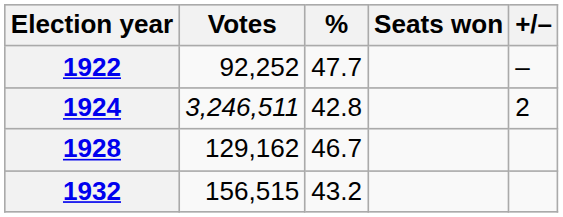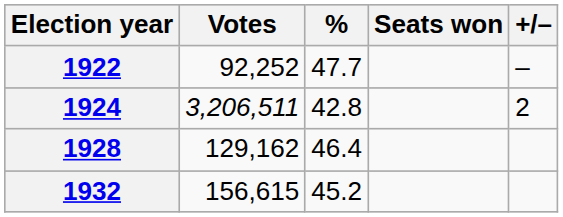 <table class=wikitable style="text-align: right;">
 <tr>
 <th>Election year</th>
 <th>Votes</th>
 <th>%</th>
 <th>Seats won</th>
 <th>+/–</th>
 </tr>
 <tr>
 <th><a href='#'>1922</a></th>
 <td>92,252</td>
 <td>47.7</td>
 <td align=left></td>
 <td align=left>–</td>
 </tr>
 <tr>
 <th><a href='#'>1924</a></th>
-<td><em>3,246,511</em></td>
+<td><em>3,206,511</em></td>
 <td>42.8</td>
 <td align=left></td>
 <td align=left> 2</td>
 </tr>
 <tr>
 <th><a href='#'>1928</a></th>
 <td>129,162</td>
-<td>46.7</td>
+<td>46.4</td>
 <td align=left></td>
 <td align=left></td>
 </tr>
 <tr>
 <th><a href='#'>1932</a></th>
-<td>156,515</td>
-<td>43.2</td>
+<td>156,615</td>
+<td>45.2</td>
 <td align=left></td>
 <td align=left></td>
 </tr>
 </table>
